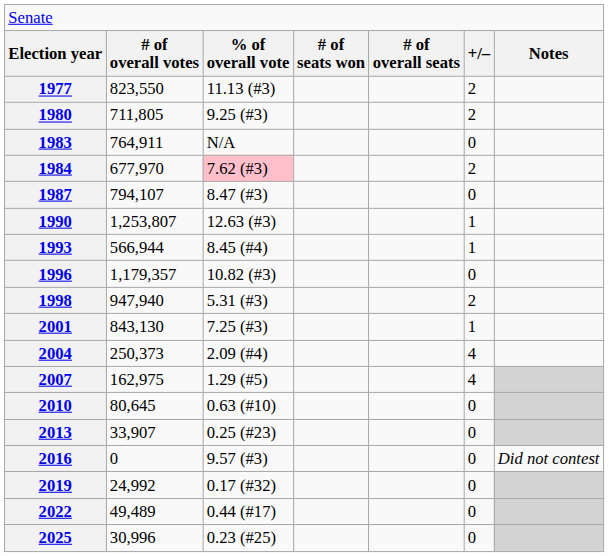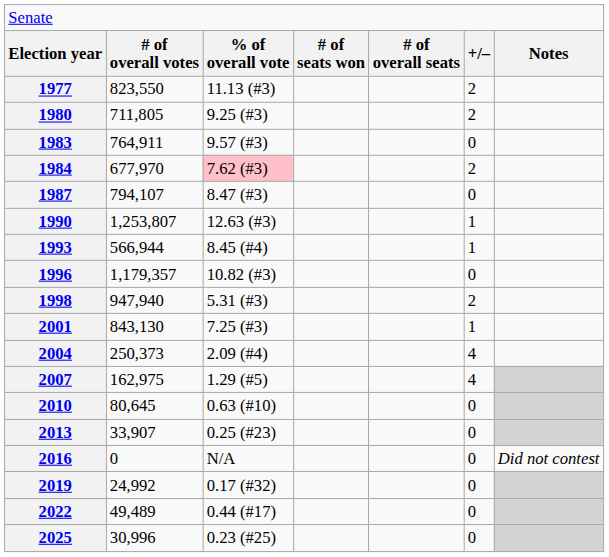 <table class=wikitable>
 <tr>
 <td colspan=7><a href='#'>Senate</a></td>
 </tr>
 <tr>
 <th>Election year</th>
 <th># of<br>overall votes</th>
 <th>% of<br>overall vote</th>
 <th># of<br>seats won</th>
 <th># of<br>overall seats</th>
 <th>+/–</th>
 <th>Notes</th>
 </tr>
 <tr>
 <th><a href='#'>1977</a></th>
 <td>823,550</td>
 <td>11.13 (#3)</td>
 <td></td>
 <td></td>
 <td> 2</td>
 <td></td>
 </tr>
 <tr>
 <th><a href='#'>1980</a></th>
 <td>711,805</td>
 <td>9.25 (#3)</td>
 <td></td>
 <td></td>
 <td> 2</td>
 <td></td>
 </tr>
 <tr>
 <th><a href='#'>1983</a><br></th>
 <td>764,911</td>
-<td>N/A</td>
+<td>9.57 (#3)</td>
 <td></td>
 <td></td>
 <td> 0</td>
 <td></td>
 </tr>
 <tr>
 <th><a href='#'>1984</a></th>
 <td>677,970</td>
 <td style="background: pink;">7.62 (#3)</td>
 <td></td>
 <td></td>
 <td> 2</td>
 <td></td>
 </tr>
 <tr>
 <th><a href='#'>1987</a><br></th>
 <td>794,107</td>
 <td>8.47 (#3)</td>
 <td></td>
 <td></td>
 <td> 0</td>
 <td></td>
 </tr>
 <tr>
 <th><a href='#'>1990</a></th>
 <td>1,253,807</td>
 <td>12.63 (#3)</td>
 <td></td>
 <td></td>
 <td> 1</td>
 <td></td>
 </tr>
 <tr>
 <th><a href='#'>1993</a></th>
 <td>566,944</td>
 <td>8.45 (#4)</td>
 <td></td>
 <td></td>
 <td> 1</td>
 <td></td>
 </tr>
 <tr>
 <th><a href='#'>1996</a></th>
 <td>1,179,357</td>
 <td>10.82 (#3)</td>
 <td></td>
 <td></td>
 <td> 0</td>
 <td></td>
 </tr>
 <tr>
 <th><a href='#'>1998</a></th>
 <td>947,940</td>
 <td>5.31 (#3)</td>
 <td></td>
 <td></td>
 <td> 2</td>
 <td></td>
 </tr>
 <tr>
 <th><a href='#'>2001</a></th>
 <td>843,130</td>
 <td>7.25 (#3)</td>
 <td></td>
 <td></td>
 <td> 1</td>
 <td></td>
 </tr>
 <tr>
 <th><a href='#'>2004</a></th>
 <td>250,373</td>
 <td>2.09 (#4)</td>
 <td></td>
 <td></td>
 <td> 4</td>
 <td></td>
 </tr>
 <tr>
 <th><a href='#'>2007</a></th>
 <td>162,975</td>
 <td>1.29 (#5)</td>
 <td></td>
 <td></td>
 <td> 4</td>
 <td style="background:lightgrey;"></td>
 </tr>
 <tr>
 <th><a href='#'>2010</a></th>
 <td>80,645</td>
 <td>0.63 (#10)</td>
 <td></td>
 <td></td>
 <td> 0</td>
 <td style="background:lightgrey;"></td>
 </tr>
 <tr>
 <th><a href='#'>2013</a></th>
 <td>33,907</td>
 <td>0.25 (#23)</td>
 <td></td>
 <td></td>
 <td> 0</td>
 <td style="background:lightgrey;"></td>
 </tr>
 <tr>
 <th><a href='#'>2016</a><br></th>
 <td>0</td>
-<td>9.57 (#3)</td>
+<td>N/A</td>
 <td></td>
 <td></td>
 <td> 0</td>
 <td align=center><em>Did not contest</em></td>
 </tr>
 <tr>
 <th><a href='#'>2019</a></th>
 <td>24,992</td>
 <td>0.17 (#32)</td>
 <td></td>
 <td></td>
 <td> 0</td>
 <td style="background:lightgrey;"></td>
 </tr>
 <tr>
 <th><a href='#'>2022</a></th>
 <td>49,489</td>
 <td>0.44 (#17)</td>
 <td></td>
 <td></td>
 <td> 0</td>
 <td style="background:lightgrey;"></td>
 </tr>
 <tr>
 <th><a href='#'>2025</a></th>
 <td>30,996</td>
 <td>0.23 (#25)</td>
 <td></td>
 <td></td>
 <td> 0</td>
 <td style="background:lightgrey;"></td>
 </tr>
 </table>
